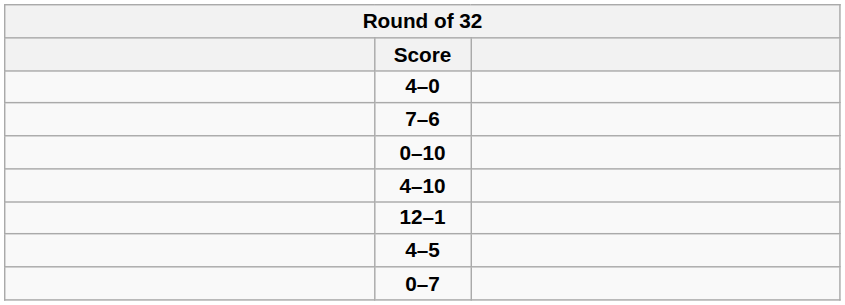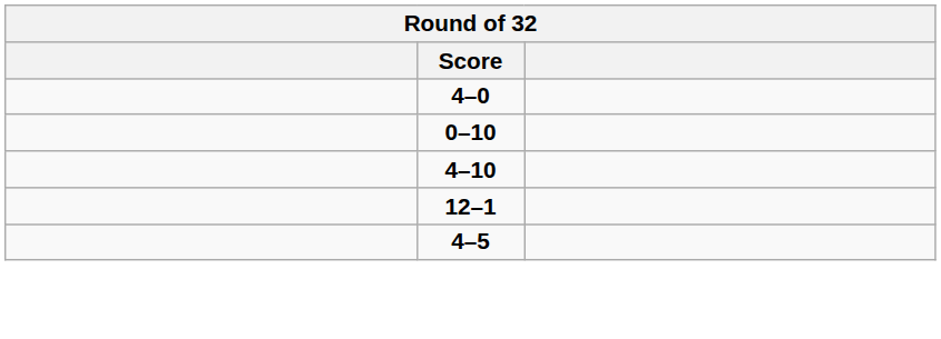 <table class="wikitable" style="text-align: center; font-size:90% ">
 <tr>
 <th colspan=3>Round of 32</th>
 </tr>
 <tr>
 <th align="right" width="250"></th>
 <th width="60">Score</th>
 <th align="left" width="250"></th>
 </tr>
 <tr>
 <td align=left><strong></strong></td>
 <td align=center><strong>4–0</strong></td>
-<td align=left></td>
-</tr>
-<tr>
-<td align=left><strong></strong></td>
-<td align=center><strong>7–6</strong></td>
 <td align=left></td>
 </tr>
 <tr>
 <td align=left></td>
 <td align=center><strong>0–10</strong></td>
 <td align=left><strong></strong></td>
 </tr>
 <tr>
 <td align=left></td>
 <td align=center><strong>4–10</strong></td>
 <td align=left><strong></strong></td>
 </tr>
 <tr>
 <td align=left><strong></strong></td>
 <td align=center><strong>12–1</strong></td>
 <td align=left></td>
 </tr>
 <tr>
 <td align=left></td>
 <td align=center><strong>4–5</strong></td>
 <td align=left><strong></strong></td>
 </tr>
-<tr>
-<td align=left></td>
-<td align=center><strong>0–7</strong></td>
-<td align=left><strong></strong></td>
-</tr>
 </table>
